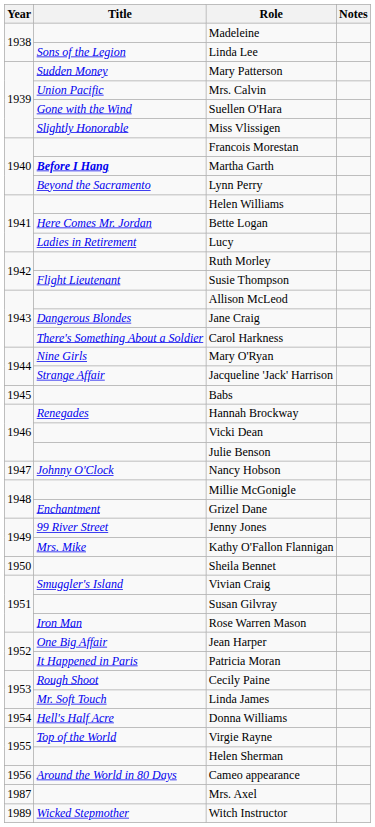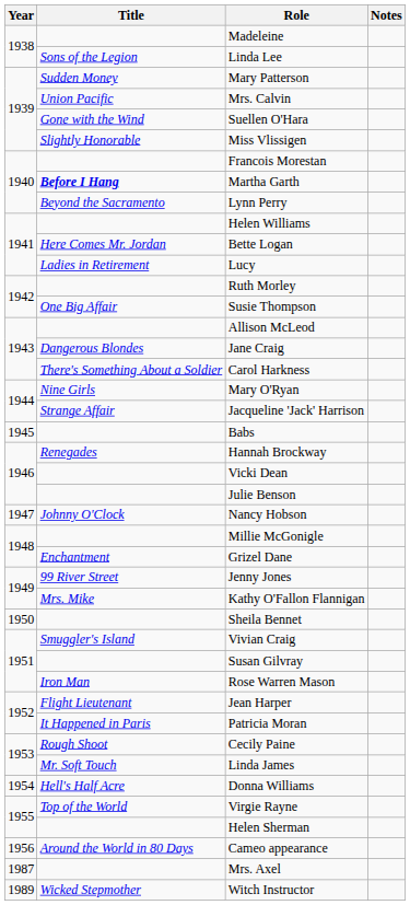 <table class="wikitable sortable">
 <tr>
 <th>Year</th>
 <th>Title</th>
 <th>Role</th>
 <th class="unsortable">Notes</th>
 </tr>
 <tr>
 <td rowspan=2>1938</td>
 <td><em></em></td>
 <td>Madeleine</td>
 <td></td>
 </tr>
 <tr>
 <td><em><a href='#'>Sons of the Legion</a></em></td>
 <td>Linda Lee</td>
 <td></td>
 </tr>
 <tr>
 <td rowspan=4>1939</td>
 <td><em><a href='#'>Sudden Money</a></em></td>
 <td>Mary Patterson</td>
 <td></td>
 </tr>
 <tr>
 <td><em><a href='#'>Union Pacific</a></em></td>
 <td>Mrs. Calvin</td>
 <td></td>
 </tr>
 <tr>
 <td><em><a href='#'>Gone with the Wind</a></em></td>
 <td>Suellen O'Hara</td>
 <td></td>
 </tr>
 <tr>
 <td><em><a href='#'>Slightly Honorable</a></em></td>
 <td>Miss Vlissigen</td>
 <td></td>
 </tr>
 <tr>
 <td rowspan=3>1940</td>
 <td><em></em></td>
 <td>Francois Morestan</td>
 <td></td>
 </tr>
 <tr>
 <td><strong><em><a href='#'>Before I Hang</a></em></strong></td>
 <td>Martha Garth</td>
 <td></td>
 </tr>
 <tr>
 <td><em><a href='#'>Beyond the Sacramento</a></em></td>
 <td>Lynn Perry</td>
 <td></td>
 </tr>
 <tr>
 <td rowspan=3>1941</td>
 <td><em></em></td>
 <td>Helen Williams</td>
 <td></td>
 </tr>
 <tr>
 <td><em><a href='#'>Here Comes Mr. Jordan</a></em></td>
 <td>Bette Logan</td>
 <td></td>
 </tr>
 <tr>
 <td><em><a href='#'>Ladies in Retirement</a></em></td>
 <td>Lucy</td>
 <td></td>
 </tr>
 <tr>
 <td rowspan=2>1942</td>
 <td><em></em></td>
 <td>Ruth Morley</td>
 <td></td>
 </tr>
 <tr>
-<td><em><a href='#'>Flight Lieutenant</a></em></td>
+<td><em><a href='#'>One Big Affair</a></em></td>
 <td>Susie Thompson</td>
 <td></td>
 </tr>
 <tr>
 <td rowspan=3>1943</td>
 <td><em></em></td>
 <td>Allison McLeod</td>
 <td></td>
 </tr>
 <tr>
 <td><em><a href='#'>Dangerous Blondes</a></em></td>
 <td>Jane Craig</td>
 <td></td>
 </tr>
 <tr>
 <td><em><a href='#'>There's Something About a Soldier</a></em></td>
 <td>Carol Harkness</td>
 <td></td>
 </tr>
 <tr>
 <td rowspan=2>1944</td>
 <td><em><a href='#'>Nine Girls</a></em></td>
 <td>Mary O'Ryan</td>
 <td></td>
 </tr>
 <tr>
 <td><em><a href='#'>Strange Affair</a></em></td>
 <td>Jacqueline 'Jack' Harrison</td>
 <td></td>
 </tr>
 <tr>
 <td>1945</td>
 <td><em></em></td>
 <td>Babs</td>
 <td></td>
 </tr>
 <tr>
 <td rowspan=3>1946</td>
 <td><em><a href='#'>Renegades</a></em></td>
 <td>Hannah Brockway</td>
 <td></td>
 </tr>
 <tr>
 <td><em></em></td>
 <td>Vicki Dean</td>
 <td></td>
 </tr>
 <tr>
 <td><em></em></td>
 <td>Julie Benson</td>
 <td></td>
 </tr>
 <tr>
 <td>1947</td>
 <td><em><a href='#'>Johnny O'Clock</a></em></td>
 <td>Nancy Hobson</td>
 <td></td>
 </tr>
 <tr>
 <td rowspan=2>1948</td>
 <td><em></em></td>
 <td>Millie McGonigle</td>
 <td></td>
 </tr>
 <tr>
 <td><em><a href='#'>Enchantment</a></em></td>
 <td>Grizel Dane</td>
 <td></td>
 </tr>
 <tr>
 <td rowspan=2>1949</td>
 <td><em><a href='#'>99 River Street</a></em></td>
 <td>Jenny Jones</td>
 <td></td>
 </tr>
 <tr>
 <td><em><a href='#'>Mrs. Mike</a></em></td>
 <td>Kathy O'Fallon Flannigan</td>
 <td></td>
 </tr>
 <tr>
 <td>1950</td>
 <td><em></em></td>
 <td>Sheila Bennet</td>
 <td></td>
 </tr>
 <tr>
 <td rowspan=3>1951</td>
 <td><em><a href='#'>Smuggler's Island</a></em></td>
 <td>Vivian Craig</td>
 <td></td>
 </tr>
 <tr>
 <td><em></em></td>
 <td>Susan Gilvray</td>
 <td></td>
 </tr>
 <tr>
 <td><em><a href='#'>Iron Man</a></em></td>
 <td>Rose Warren Mason</td>
 <td></td>
 </tr>
 <tr>
 <td rowspan=2>1952</td>
-<td><em><a href='#'>One Big Affair</a></em></td>
+<td><em><a href='#'>Flight Lieutenant</a></em></td>
 <td>Jean Harper</td>
 <td></td>
 </tr>
 <tr>
 <td><em><a href='#'>It Happened in Paris</a></em></td>
 <td>Patricia Moran</td>
 <td></td>
 </tr>
 <tr>
 <td rowspan=2>1953</td>
 <td><em><a href='#'>Rough Shoot</a></em></td>
 <td>Cecily Paine</td>
 <td></td>
 </tr>
 <tr>
 <td><em><a href='#'>Mr. Soft Touch</a></em></td>
 <td>Linda James</td>
 <td></td>
 </tr>
 <tr>
 <td>1954</td>
 <td><em><a href='#'>Hell's Half Acre</a></em></td>
 <td>Donna Williams</td>
 <td></td>
 </tr>
 <tr>
 <td rowspan=2>1955</td>
 <td><em><a href='#'>Top of the World</a></em></td>
 <td>Virgie Rayne</td>
 <td></td>
 </tr>
 <tr>
 <td><em></em></td>
 <td>Helen Sherman</td>
 <td></td>
 </tr>
 <tr>
 <td>1956</td>
 <td><em><a href='#'>Around the World in 80 Days</a></em></td>
 <td>Cameo appearance</td>
 <td></td>
 </tr>
 <tr>
 <td>1987</td>
 <td><em></em></td>
 <td>Mrs. Axel</td>
 <td></td>
 </tr>
 <tr>
 <td>1989</td>
 <td><em><a href='#'>Wicked Stepmother</a></em></td>
 <td>Witch Instructor</td>
 <td></td>
 </tr>
 </table>
